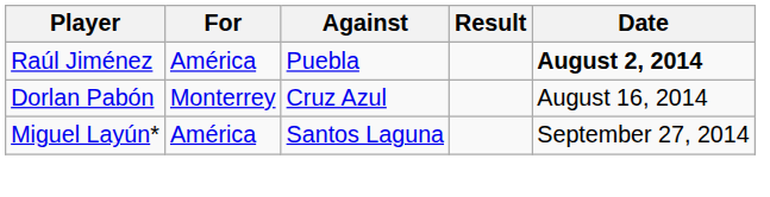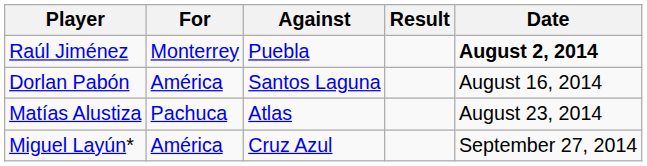 <table class="wikitable sortable">
 <tr>
 <th>Player</th>
 <th>For</th>
 <th>Against</th>
 <th align=center>Result</th>
 <th>Date</th>
 </tr>
 <tr>
 <td> <a href='#'>Raúl Jiménez</a></td>
-<td><a href='#'>América</a></td>
+<td><a href='#'>Monterrey</a></td>
 <td><a href='#'>Puebla</a></td>
 <td align="center"></td>
 <td><strong>August 2, 2014</strong></td>
 </tr>
 <tr>
 <td> <a href='#'>Dorlan Pabón</a></td>
-<td><a href='#'>Monterrey</a></td>
-<td><a href='#'>Cruz Azul</a></td>
+<td><a href='#'>América</a></td>
+<td><a href='#'>Santos Laguna</a></td>
 <td align="center"></td>
 <td>August 16, 2014</td>
 </tr>
 <tr>
+<td> <a href='#'>Matías Alustiza</a></td>
+<td><a href='#'>Pachuca</a></td>
+<td><a href='#'>Atlas</a></td>
+<td align="center"></td>
+<td>August 23, 2014</td>
+</tr>
+<tr>
 <td> <a href='#'>Miguel Layún</a>*</td>
 <td><a href='#'>América</a></td>
-<td><a href='#'>Santos Laguna</a></td>
+<td><a href='#'>Cruz Azul</a></td>
 <td align="center"></td>
 <td>September 27, 2014</td>
 </tr>
 </table>
